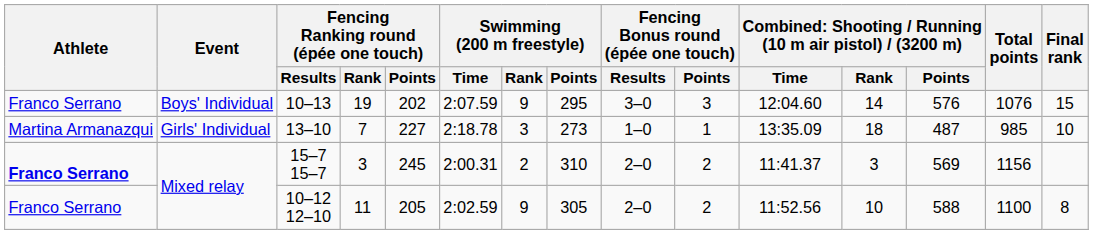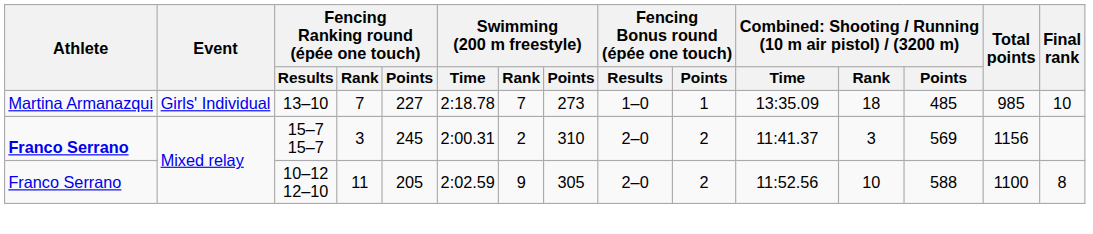 <table class="wikitable" style="font-size:90%;">
 <tr>
 <th rowspan=2>Athlete</th>
 <th rowspan=2>Event</th>
 <th colspan=3>Fencing<br>Ranking round<br><span>(épée one touch)</span></th>
 <th colspan=3>Swimming<br><span>(200 m freestyle)</span></th>
 <th colspan=2>Fencing<br>Bonus round<br><span>(épée one touch)</span></th>
 <th colspan=3>Combined: Shooting / Running<br><span>(10 m air pistol) / (3200 m)</span></th>
 <th rowspan=2>Total<br>points</th>
 <th rowspan=2>Final<br>rank</th>
 </tr>
 <tr style="font-size:95%">
 <th>Results</th>
 <th>Rank</th>
 <th>Points</th>
 <th>Time</th>
 <th>Rank</th>
 <th>Points</th>
 <th>Results</th>
 <th>Points</th>
 <th>Time</th>
 <th>Rank</th>
 <th>Points</th>
 </tr>
 <tr align=center>
-<td align=left><a href='#'>Franco Serrano</a></td>
-<td align=left><a href='#'>Boys' Individual</a></td>
-<td>10–13</td>
-<td>19</td>
-<td>202</td>
-<td>2:07.59</td>
-<td>9</td>
-<td>295</td>
-<td>3–0</td>
-<td>3</td>
-<td>12:04.60</td>
-<td>14</td>
-<td>576</td>
-<td>1076</td>
-<td>15</td>
-</tr>
-<tr align=center>
 <td align=left><a href='#'>Martina Armanazqui</a></td>
 <td align=left><a href='#'>Girls' Individual</a></td>
 <td>13–10</td>
 <td>7</td>
 <td>227</td>
 <td>2:18.78</td>
-<td>3</td>
+<td>7</td>
 <td>273</td>
 <td>1–0</td>
 <td>1</td>
 <td>13:35.09</td>
 <td>18</td>
-<td>487</td>
+<td>485</td>
 <td>985</td>
 <td>10</td>
 </tr>
 <tr align=center>
 <td align=left><br><strong><a href='#'>Franco Serrano</a></strong></td>
 <td rowspan=2 align=left><a href='#'>Mixed relay</a></td>
 <td>15–7<br>15–7</td>
 <td>3</td>
 <td>245</td>
 <td>2:00.31</td>
 <td>2</td>
 <td>310</td>
 <td>2–0</td>
 <td>2</td>
 <td>11:41.37</td>
 <td>3</td>
 <td>569</td>
 <td>1156</td>
 <td></td>
 </tr>
 <tr align=center>
 <td align=left><a href='#'>Franco Serrano</a></td>
 <td>10–12<br>12–10</td>
 <td>11</td>
 <td>205</td>
 <td>2:02.59</td>
 <td>9</td>
 <td>305</td>
 <td>2–0</td>
 <td>2</td>
 <td>11:52.56</td>
 <td>10</td>
 <td>588</td>
 <td>1100</td>
 <td>8</td>
 </tr>
 </table>
